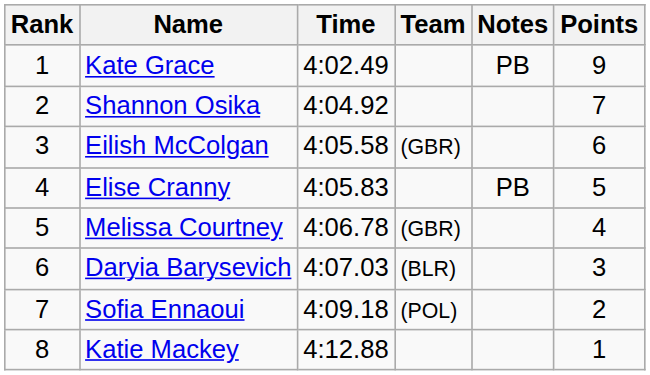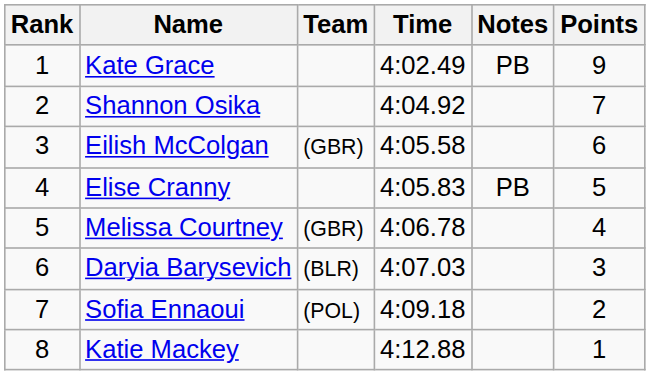 <table class="wikitable sortable" style="text-align:center">
 <tr>
 <th>Rank</th>
 <th>Name</th>
+<th>Team</th>
 <th>Time</th>
-<th>Team</th>
 <th>Notes</th>
 <th>Points</th>
 </tr>
 <tr>
 <td>1</td>
 <td align=left><a href='#'>Kate Grace</a></td>
+<td align=left></td>
 <td>4:02.49</td>
-<td align=left></td>
 <td>PB</td>
 <td>9</td>
 </tr>
 <tr>
 <td>2</td>
 <td align=left><a href='#'>Shannon Osika</a></td>
+<td align=left></td>
 <td>4:04.92</td>
-<td align=left></td>
 <td></td>
 <td>7</td>
 </tr>
 <tr>
 <td>3</td>
 <td align=left><a href='#'>Eilish McColgan</a></td>
+<td align=left> <small>(GBR)</small></td>
 <td>4:05.58</td>
-<td align=left> <small>(GBR)</small></td>
 <td></td>
 <td>6</td>
 </tr>
 <tr>
 <td>4</td>
 <td align=left><a href='#'>Elise Cranny</a></td>
+<td align=left></td>
 <td>4:05.83</td>
-<td align=left></td>
 <td>PB</td>
 <td>5</td>
 </tr>
 <tr>
 <td>5</td>
 <td align=left><a href='#'>Melissa Courtney</a></td>
+<td align=left> <small>(GBR)</small></td>
 <td>4:06.78</td>
-<td align=left> <small>(GBR)</small></td>
 <td></td>
 <td>4</td>
 </tr>
 <tr>
 <td>6</td>
 <td align=left><a href='#'>Daryia Barysevich</a></td>
+<td align=left> <small>(BLR)</small></td>
 <td>4:07.03</td>
-<td align=left> <small>(BLR)</small></td>
 <td></td>
 <td>3</td>
 </tr>
 <tr>
 <td>7</td>
 <td align=left><a href='#'>Sofia Ennaoui</a></td>
+<td align=left> <small>(POL)</small></td>
 <td>4:09.18</td>
-<td align=left> <small>(POL)</small></td>
 <td></td>
 <td>2</td>
 </tr>
 <tr>
 <td>8</td>
 <td align=left><a href='#'>Katie Mackey</a></td>
+<td align=left></td>
 <td>4:12.88</td>
-<td align=left></td>
 <td></td>
 <td>1</td>
 </tr>
 </table>
